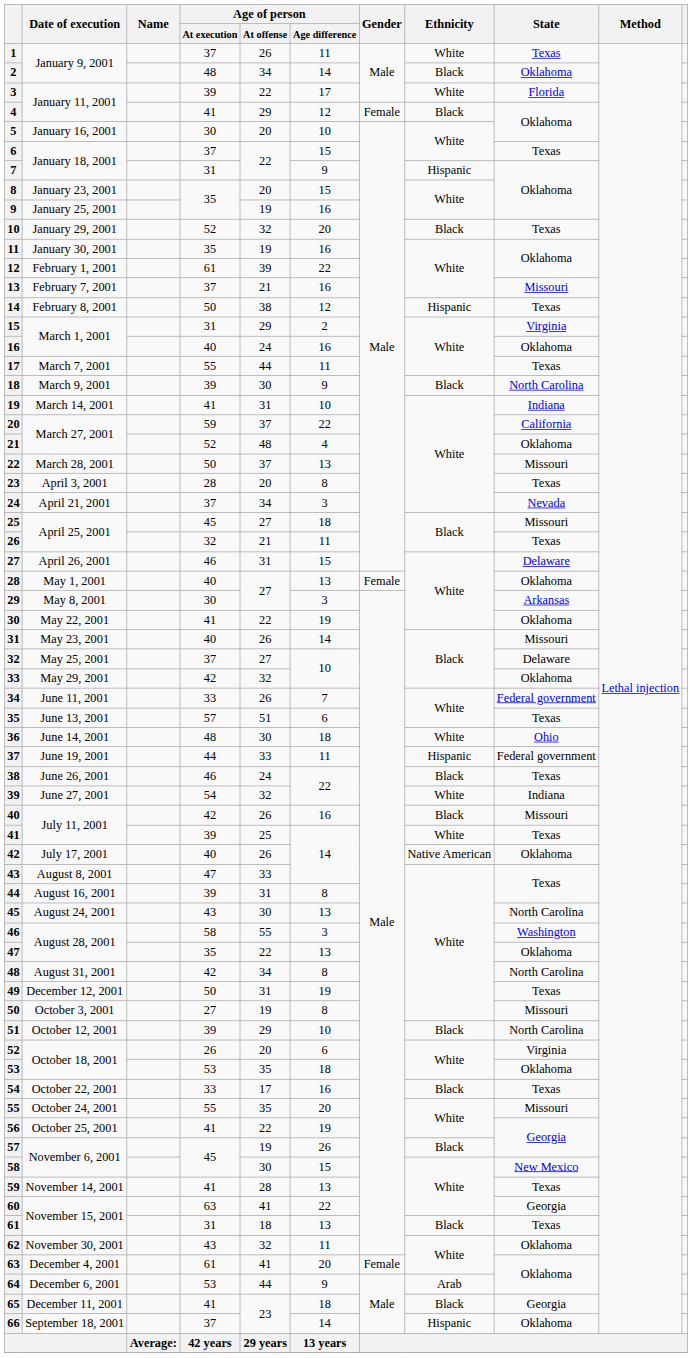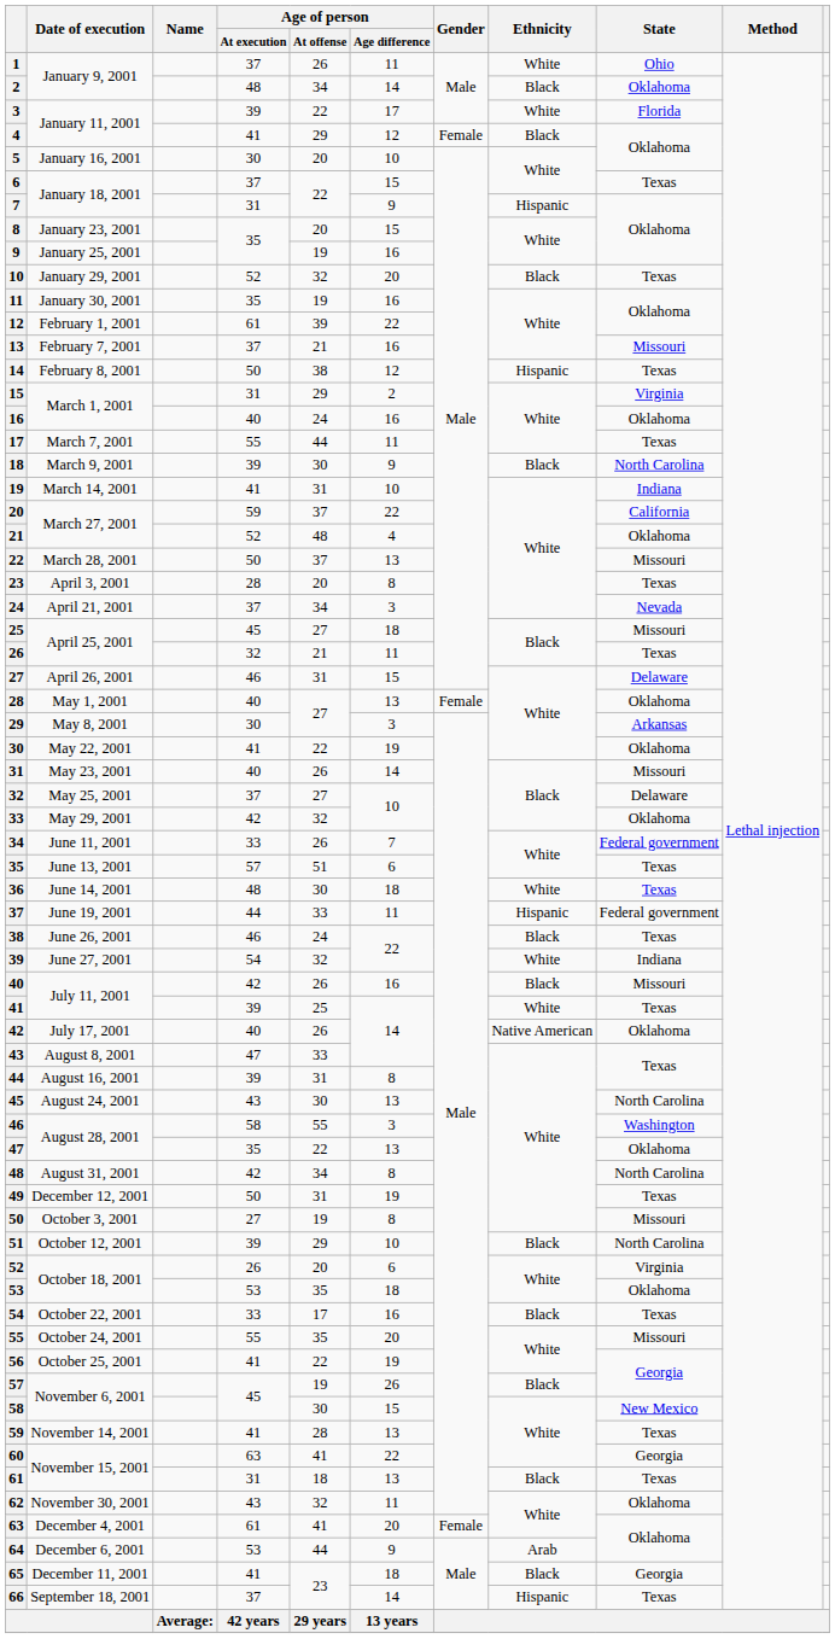 <table class="wikitable sortable" style="text-align:center;">
 <tr>
 <th scope="col" rowspan="2"></th>
 <th scope="col" rowspan="2" data-sort-type="date">Date of execution</th>
 <th scope="col" rowspan="2">Name</th>
 <th scope="col" colspan="3">Age of person</th>
 <th scope="col" rowspan="2">Gender</th>
 <th scope="col" rowspan="2">Ethnicity</th>
 <th scope="col" rowspan="2">State</th>
 <th scope="col" rowspan="2">Method</th>
 <th scope="col" rowspan="2"></th>
 </tr>
 <tr>
 <th scope="col"><small>At execution</small></th>
 <th scope="col"><small>At offense</small></th>
 <th scope="col"><small>Age difference</small></th>
 </tr>
 <tr>
 <th scope="row">1</th>
 <td rowspan="2">January 9, 2001</td>
 <td></td>
 <td>37 </td>
 <td>26</td>
 <td>11</td>
 <td rowspan="3">Male</td>
 <td>White</td>
-<td><a href='#'>Texas</a></td>
+<td><a href='#'>Ohio</a></td>
 <td rowspan="66"><a href='#'>Lethal injection</a></td>
 <td></td>
 </tr>
 <tr>
 <th scope="row">2</th>
 <td></td>
 <td>48 </td>
 <td>34</td>
 <td>14</td>
 <td>Black</td>
 <td><a href='#'>Oklahoma</a></td>
 <td></td>
 </tr>
 <tr>
 <th scope="row">3</th>
 <td rowspan="2">January 11, 2001</td>
 <td></td>
 <td>39 </td>
 <td>22</td>
 <td>17</td>
 <td>White</td>
 <td><a href='#'>Florida</a></td>
 <td></td>
 </tr>
 <tr>
 <th scope="row">4</th>
 <td></td>
 <td>41 </td>
 <td>29</td>
 <td>12</td>
 <td>Female</td>
 <td>Black</td>
 <td rowspan="2">Oklahoma</td>
 <td></td>
 </tr>
 <tr>
 <th scope="row">5</th>
 <td>January 16, 2001</td>
 <td></td>
 <td>30 </td>
 <td>20</td>
 <td>10</td>
 <td rowspan="23">Male</td>
 <td rowspan="2">White</td>
 <td></td>
 </tr>
 <tr>
 <th scope="row">6</th>
 <td rowspan="2">January 18, 2001</td>
 <td></td>
 <td>37 </td>
 <td rowspan="2">22</td>
 <td>15</td>
 <td>Texas</td>
 <td></td>
 </tr>
 <tr>
 <th scope="row">7</th>
 <td></td>
 <td>31 </td>
 <td>9</td>
 <td>Hispanic</td>
 <td rowspan="3">Oklahoma</td>
 <td></td>
 </tr>
 <tr>
 <th scope="row">8</th>
 <td>January 23, 2001</td>
 <td></td>
 <td rowspan="2">35 </td>
 <td>20</td>
 <td>15</td>
 <td rowspan="2">White</td>
 <td></td>
 </tr>
 <tr>
 <th scope="row">9</th>
 <td>January 25, 2001</td>
 <td></td>
 <td>19 </td>
 <td>16</td>
 <td></td>
 </tr>
 <tr>
 <th scope="row">10</th>
 <td>January 29, 2001</td>
 <td></td>
 <td>52 </td>
 <td>32</td>
 <td>20</td>
 <td>Black</td>
 <td>Texas</td>
 <td></td>
 </tr>
 <tr>
 <th scope="row">11</th>
 <td>January 30, 2001</td>
 <td></td>
 <td>35 </td>
 <td>19</td>
 <td>16</td>
 <td rowspan="3">White</td>
 <td rowspan="2">Oklahoma</td>
 <td></td>
 </tr>
 <tr>
 <th scope="row">12</th>
 <td>February 1, 2001</td>
 <td></td>
 <td>61 </td>
 <td>39</td>
 <td>22</td>
 <td></td>
 </tr>
 <tr>
 <th scope="row">13</th>
 <td>February 7, 2001</td>
 <td></td>
 <td>37 </td>
 <td>21</td>
 <td>16</td>
 <td><a href='#'>Missouri</a></td>
 <td></td>
 </tr>
 <tr>
 <th scope="row">14</th>
 <td>February 8, 2001</td>
 <td></td>
 <td>50 </td>
 <td>38</td>
 <td>12</td>
 <td>Hispanic</td>
 <td>Texas</td>
 <td></td>
 </tr>
 <tr>
 <th scope="row">15</th>
 <td rowspan="2">March 1, 2001</td>
 <td></td>
 <td>31 </td>
 <td>29</td>
 <td>2</td>
 <td rowspan="3">White</td>
 <td><a href='#'>Virginia</a></td>
 <td></td>
 </tr>
 <tr>
 <th scope="row">16</th>
 <td></td>
 <td>40 </td>
 <td>24</td>
 <td>16</td>
 <td>Oklahoma</td>
 <td></td>
 </tr>
 <tr>
 <th scope="row">17</th>
 <td>March 7, 2001</td>
 <td></td>
 <td>55 </td>
 <td>44</td>
 <td>11</td>
 <td>Texas</td>
 <td></td>
 </tr>
 <tr>
 <th scope="row">18</th>
 <td>March 9, 2001</td>
 <td></td>
 <td>39 </td>
 <td>30</td>
 <td>9</td>
 <td>Black</td>
 <td><a href='#'>North Carolina</a></td>
 <td></td>
 </tr>
 <tr>
 <th scope="row">19</th>
 <td>March 14, 2001</td>
 <td></td>
 <td>41 </td>
 <td>31</td>
 <td>10</td>
 <td rowspan="6">White</td>
 <td><a href='#'>Indiana</a></td>
 <td></td>
 </tr>
 <tr>
 <th scope="row">20</th>
 <td rowspan="2">March 27, 2001</td>
 <td></td>
 <td>59 </td>
 <td>37</td>
 <td>22</td>
 <td><a href='#'>California</a></td>
 <td></td>
 </tr>
 <tr>
 <th scope="row">21</th>
 <td></td>
 <td>52 </td>
 <td>48</td>
 <td>4</td>
 <td>Oklahoma</td>
 <td></td>
 </tr>
 <tr>
 <th scope="row">22</th>
 <td>March 28, 2001</td>
 <td></td>
 <td>50 </td>
 <td>37</td>
 <td>13</td>
 <td>Missouri</td>
 <td></td>
 </tr>
 <tr>
 <th scope="row">23</th>
 <td>April 3, 2001</td>
 <td></td>
 <td>28 </td>
 <td>20</td>
 <td>8</td>
 <td>Texas</td>
 <td></td>
 </tr>
 <tr>
 <th scope="row">24</th>
 <td>April 21, 2001</td>
 <td></td>
 <td>37 </td>
 <td>34</td>
 <td>3</td>
 <td><a href='#'>Nevada</a></td>
 <td></td>
 </tr>
 <tr>
 <th scope="row">25</th>
 <td rowspan="2">April 25, 2001</td>
 <td></td>
 <td>45 </td>
 <td>27</td>
 <td>18</td>
 <td rowspan="2">Black</td>
 <td>Missouri</td>
 <td></td>
 </tr>
 <tr>
 <th scope="row">26</th>
 <td></td>
 <td>32 </td>
 <td>21</td>
 <td>11</td>
 <td>Texas</td>
 <td></td>
 </tr>
 <tr>
 <th scope="row">27</th>
 <td>April 26, 2001</td>
 <td></td>
 <td>46 </td>
 <td>31</td>
 <td>15</td>
 <td rowspan="4">White</td>
 <td><a href='#'>Delaware</a></td>
 <td></td>
 </tr>
 <tr>
 <th scope="row">28</th>
 <td>May 1, 2001</td>
 <td></td>
 <td>40 </td>
 <td rowspan="2">27</td>
 <td>13</td>
 <td>Female</td>
 <td>Oklahoma</td>
 <td></td>
 </tr>
 <tr>
 <th scope="row">29</th>
 <td>May 8, 2001</td>
 <td></td>
 <td>30 </td>
 <td>3</td>
 <td rowspan="34">Male</td>
 <td><a href='#'>Arkansas</a></td>
 <td></td>
 </tr>
 <tr>
 <th scope="row">30</th>
 <td>May 22, 2001</td>
 <td></td>
 <td>41 </td>
 <td>22</td>
 <td>19</td>
 <td>Oklahoma</td>
 <td></td>
 </tr>
 <tr>
 <th scope="row">31</th>
 <td>May 23, 2001</td>
 <td></td>
 <td>40 </td>
 <td>26</td>
 <td>14</td>
 <td rowspan="3">Black</td>
 <td>Missouri</td>
 <td></td>
 </tr>
 <tr>
 <th scope="row">32</th>
 <td>May 25, 2001</td>
 <td></td>
 <td>37 </td>
 <td>27</td>
 <td rowspan="2">10</td>
 <td>Delaware</td>
 <td></td>
 </tr>
 <tr>
 <th scope="row">33</th>
 <td>May 29, 2001</td>
 <td></td>
 <td>42 </td>
 <td>32</td>
 <td>Oklahoma</td>
 <td></td>
 </tr>
 <tr>
 <th scope="row">34</th>
 <td>June 11, 2001</td>
 <td></td>
 <td>33 </td>
 <td>26</td>
 <td>7</td>
 <td rowspan="2">White</td>
 <td><a href='#'>Federal government</a></td>
 <td></td>
 </tr>
 <tr>
 <th scope="row">35</th>
 <td>June 13, 2001</td>
 <td></td>
 <td>57 </td>
 <td>51</td>
 <td>6</td>
 <td>Texas</td>
 <td></td>
 </tr>
 <tr>
 <th scope="row">36</th>
 <td>June 14, 2001</td>
 <td></td>
 <td>48 </td>
 <td>30</td>
 <td>18</td>
 <td>White</td>
-<td><a href='#'>Ohio</a></td>
+<td><a href='#'>Texas</a></td>
 <td></td>
 </tr>
 <tr>
 <th scope="row">37</th>
 <td>June 19, 2001</td>
 <td></td>
 <td>44 </td>
 <td>33</td>
 <td>11</td>
 <td>Hispanic</td>
 <td>Federal government</td>
 <td></td>
 </tr>
 <tr>
 <th scope="row">38</th>
 <td>June 26, 2001</td>
 <td></td>
 <td>46 </td>
 <td>24</td>
 <td rowspan="2">22</td>
 <td>Black</td>
 <td>Texas</td>
 <td></td>
 </tr>
 <tr>
 <th scope="row">39</th>
 <td>June 27, 2001</td>
 <td></td>
 <td>54 </td>
 <td>32</td>
 <td>White</td>
 <td>Indiana</td>
 <td></td>
 </tr>
 <tr>
 <th scope="row">40</th>
 <td rowspan="2">July 11, 2001</td>
 <td></td>
 <td>42 </td>
 <td>26</td>
 <td>16</td>
 <td>Black</td>
 <td>Missouri</td>
 <td></td>
 </tr>
 <tr>
 <th scope="row">41</th>
 <td></td>
 <td>39 </td>
 <td>25</td>
 <td rowspan="3">14</td>
 <td>White</td>
 <td>Texas</td>
 <td></td>
 </tr>
 <tr>
 <th scope="row">42</th>
 <td>July 17, 2001</td>
 <td></td>
 <td>40 </td>
 <td>26</td>
 <td>Native American</td>
 <td>Oklahoma</td>
 <td></td>
 </tr>
 <tr>
 <th scope="row">43</th>
 <td>August 8, 2001</td>
 <td></td>
 <td>47 </td>
 <td>33</td>
 <td rowspan="8">White</td>
 <td rowspan="2">Texas</td>
 <td></td>
 </tr>
 <tr>
 <th scope="row">44</th>
 <td>August 16, 2001</td>
 <td></td>
 <td>39 </td>
 <td>31</td>
 <td>8</td>
 <td></td>
 </tr>
 <tr>
 <th scope="row">45</th>
 <td>August 24, 2001</td>
 <td></td>
 <td>43 </td>
 <td>30</td>
 <td>13</td>
 <td>North Carolina</td>
 <td></td>
 </tr>
 <tr>
 <th scope="row">46</th>
 <td rowspan="2">August 28, 2001</td>
 <td></td>
 <td>58 </td>
 <td>55</td>
 <td>3</td>
 <td><a href='#'>Washington</a></td>
 <td></td>
 </tr>
 <tr>
 <th scope="row">47</th>
 <td></td>
 <td>35 </td>
 <td>22</td>
 <td>13</td>
 <td>Oklahoma</td>
 <td></td>
 </tr>
 <tr>
 <th scope="row">48</th>
 <td>August 31, 2001</td>
 <td></td>
 <td>42 </td>
 <td>34</td>
 <td>8</td>
 <td>North Carolina</td>
 <td></td>
 </tr>
 <tr>
 <th scope="row">49</th>
 <td>December 12, 2001</td>
 <td></td>
 <td>50 </td>
 <td>31</td>
 <td>19</td>
 <td>Texas</td>
 <td></td>
 </tr>
 <tr>
 <th scope="row">50</th>
 <td>October 3, 2001</td>
 <td></td>
 <td>27 </td>
 <td>19</td>
 <td>8</td>
 <td>Missouri</td>
 <td></td>
 </tr>
 <tr>
 <th scope="row">51</th>
 <td>October 12, 2001</td>
 <td></td>
 <td>39 </td>
 <td>29</td>
 <td>10</td>
 <td>Black</td>
 <td>North Carolina</td>
 <td></td>
 </tr>
 <tr>
 <th scope="row">52</th>
 <td rowspan="2">October 18, 2001</td>
 <td></td>
 <td>26 </td>
 <td>20</td>
 <td>6</td>
 <td rowspan="2">White</td>
 <td>Virginia</td>
 <td></td>
 </tr>
 <tr>
 <th scope="row">53</th>
 <td></td>
 <td>53 </td>
 <td>35</td>
 <td>18</td>
 <td>Oklahoma</td>
 <td></td>
 </tr>
 <tr>
 <th scope="row">54</th>
 <td>October 22, 2001</td>
 <td></td>
 <td>33 </td>
 <td>17</td>
 <td>16</td>
 <td>Black</td>
 <td>Texas</td>
 <td></td>
 </tr>
 <tr>
 <th scope="row">55</th>
 <td>October 24, 2001</td>
 <td></td>
 <td>55 </td>
 <td>35</td>
 <td>20</td>
 <td rowspan="2">White</td>
 <td>Missouri</td>
 <td></td>
 </tr>
 <tr>
 <th scope="row">56</th>
 <td>October 25, 2001</td>
 <td></td>
 <td>41 </td>
 <td>22</td>
 <td>19</td>
 <td rowspan="2"><a href='#'>Georgia</a></td>
 <td></td>
 </tr>
 <tr>
 <th scope="row">57</th>
 <td rowspan="2">November 6, 2001</td>
 <td></td>
 <td rowspan="2">45 </td>
 <td>19</td>
 <td>26</td>
 <td>Black</td>
 <td></td>
 </tr>
 <tr>
 <th scope="row">58</th>
 <td></td>
 <td>30 </td>
 <td>15</td>
 <td rowspan="3">White</td>
 <td><a href='#'>New Mexico</a></td>
 <td></td>
 </tr>
 <tr>
 <th scope="row">59</th>
 <td>November 14, 2001</td>
 <td></td>
 <td>41 </td>
 <td>28</td>
 <td>13</td>
 <td>Texas</td>
 <td></td>
 </tr>
 <tr>
 <th scope="row">60</th>
 <td rowspan="2">November 15, 2001</td>
 <td></td>
 <td>63 </td>
 <td>41</td>
 <td>22</td>
 <td>Georgia</td>
 <td></td>
 </tr>
 <tr>
 <th scope="row">61</th>
 <td></td>
 <td>31 </td>
 <td>18</td>
 <td>13</td>
 <td>Black</td>
 <td>Texas</td>
 <td></td>
 </tr>
 <tr>
 <th scope="row">62</th>
 <td>November 30, 2001</td>
 <td></td>
 <td>43 </td>
 <td>32</td>
 <td>11</td>
 <td rowspan="2">White</td>
 <td>Oklahoma</td>
 <td></td>
 </tr>
 <tr>
 <th scope="row">63</th>
 <td>December 4, 2001</td>
 <td></td>
 <td>61 </td>
 <td>41</td>
 <td>20</td>
 <td>Female</td>
 <td rowspan="2">Oklahoma</td>
 <td></td>
 </tr>
 <tr>
 <th scope="row">64</th>
 <td>December 6, 2001</td>
 <td></td>
 <td>53 </td>
 <td>44</td>
 <td>9</td>
 <td rowspan="3">Male</td>
 <td>Arab</td>
 <td></td>
 </tr>
 <tr>
 <th scope="row">65</th>
 <td>December 11, 2001</td>
 <td></td>
 <td>41 </td>
 <td rowspan="2">23</td>
 <td>18</td>
 <td>Black</td>
 <td>Georgia</td>
 <td></td>
 </tr>
 <tr>
 <th scope="row">66</th>
 <td>September 18, 2001</td>
 <td></td>
 <td>37 </td>
 <td>14</td>
 <td>Hispanic</td>
-<td>Oklahoma</td>
+<td>Texas</td>
 <td></td>
 </tr>
 <tr class="sortbottom">
 <th colspan="2"></th>
 <th>Average:</th>
 <th>42 years</th>
 <th>29 years</th>
 <th>13 years</th>
 <th colspan="5"></th>
 </tr>
 <tr>
 </tr>
 </table>
